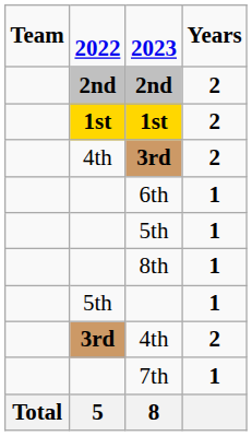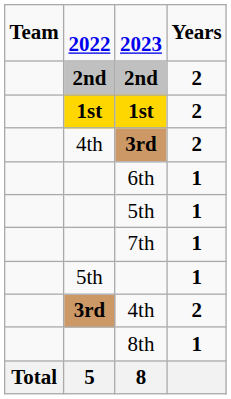 <table class="wikitable shortable" style="text-align:center;">
 <tr>
 <td><strong>Team</strong></td>
 <td><strong><br><a href='#'>2022</a></strong></td>
 <td><strong><br><a href='#'>2023</a></strong></td>
 <td><strong>Years</strong></td>
 </tr>
 <tr>
 <td align=left></td>
 <td bgcolor=Silver><strong>2nd</strong></td>
 <td bgcolor=Silver><strong>2nd</strong></td>
 <td><strong>2</strong></td>
 </tr>
 <tr>
 <td align=left></td>
 <td bgcolor=Gold><strong>1st</strong></td>
 <td bgcolor=Gold><strong>1st</strong></td>
 <td><strong>2</strong></td>
 </tr>
 <tr>
 <td align=left></td>
 <td>4th</td>
 <td bgcolor=#cc9966><strong>3rd</strong></td>
 <td><strong>2</strong></td>
 </tr>
 <tr>
 <td align=left></td>
 <td></td>
 <td>6th</td>
 <td><strong>1</strong></td>
 </tr>
 <tr>
 <td align=left></td>
 <td></td>
 <td>5th</td>
 <td><strong>1</strong></td>
 </tr>
 <tr>
 <td align=left></td>
 <td></td>
-<td>8th</td>
+<td>7th</td>
 <td><strong>1</strong></td>
 </tr>
 <tr>
 <td align=left></td>
 <td>5th</td>
 <td></td>
 <td><strong>1</strong></td>
 </tr>
 <tr>
 <td align=left></td>
 <td bgcolor=#cc9966><strong>3rd</strong></td>
 <td>4th</td>
 <td><strong>2</strong></td>
 </tr>
 <tr>
 <td align=left></td>
 <td></td>
-<td>7th</td>
+<td>8th</td>
 <td><strong>1</strong></td>
 </tr>
 <tr>
 <th align=left>Total</th>
 <th>5</th>
 <th>8</th>
 <th></th>
 </tr>
 </table>
